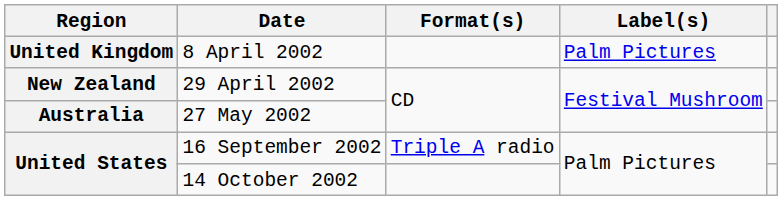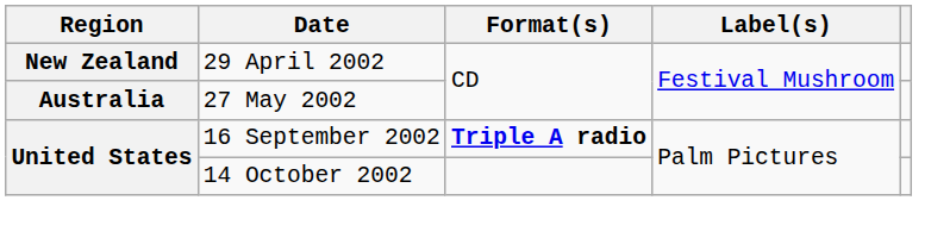 <table class="wikitable plainrowheaders">
 <tr>
 <th scope="col">Region</th>
 <th scope="col">Date</th>
 <th scope="col">Format(s)</th>
 <th scope="col">Label(s)</th>
 <th scope="col"></th>
-</tr>
-<tr>
-<th scope="row">United Kingdom</th>
-<td>8 April 2002</td>
-<td></td>
-<td><a href='#'>Palm Pictures</a></td>
-<td align="center"></td>
 </tr>
 <tr>
 <th scope="row">New Zealand</th>
 <td>29 April 2002</td>
 <td rowspan="2">CD</td>
 <td rowspan="2"><a href='#'>Festival Mushroom</a></td>
 <td align="center"></td>
 </tr>
 <tr>
 <th scope="row">Australia</th>
 <td>27 May 2002</td>
 <td align="center"></td>
 </tr>
 <tr>
 <th scope="row" rowspan="2">United States</th>
 <td>16 September 2002</td>
-<td><a href='#'>Triple A</a> radio</td>
+<td><strong><a href='#'>Triple A</a> radio</strong></td>
 <td rowspan="2">Palm Pictures</td>
 <td align="center"></td>
 </tr>
 <tr>
 <td>14 October 2002</td>
 <td></td>
 <td align="center"></td>
 </tr>
 </table>
